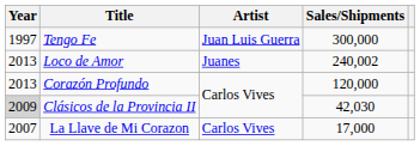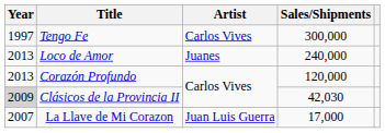 <table class="wikitable sortable" style="text-align:center;">
 <tr>
 <th>Year</th>
 <th>Title</th>
 <th>Artist</th>
 <th>Sales/Shipments</th>
 <th></th>
 </tr>
 <tr>
 <td>1997</td>
 <td style="text-align: left;"><em><a href='#'>Tengo Fe</a></em></td>
-<td><a href='#'>Juan Luis Guerra</a></td>
+<td style="text-align: left;"><a href='#'>Carlos Vives</a></td>
 <td>300,000</td>
 <td></td>
 </tr>
 <tr>
 <td>2013</td>
 <td style="text-align: left;"><em><a href='#'>Loco de Amor</a></em></td>
 <td style="text-align: left;"><a href='#'>Juanes</a></td>
-<td>240,002</td>
+<td>240,000</td>
 <td></td>
 </tr>
 <tr>
 <td>2013</td>
 <td style="text-align: left;"><em><a href='#'>Corazón Profundo</a></em></td>
 <td style="text-align: left;" rowspan="2">Carlos Vives</td>
 <td>120,000</td>
 <td></td>
 </tr>
 <tr>
 <td style="background: lightgrey;">2009</td>
 <td style="text-align: left;"><em><a href='#'>Clásicos de la Provincia II</a></em></td>
 <td>42,030</td>
 <td></td>
 </tr>
 <tr>
 <td>2007</td>
 <td><a href='#'>La Llave de Mi Corazon</a></td>
-<td style="text-align: left;"><a href='#'>Carlos Vives</a></td>
+<td><a href='#'>Juan Luis Guerra</a></td>
 <td>17,000</td>
 <td></td>
 </tr>
 </table>
